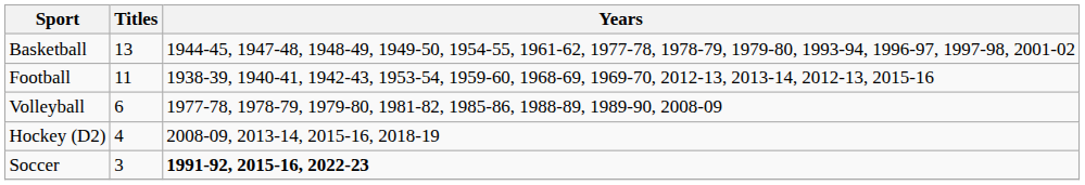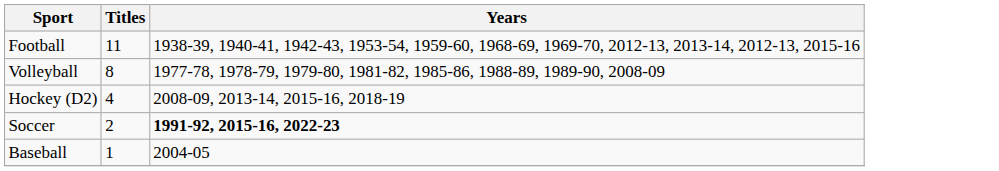 <table class="wikitable">
 <tr>
 <th>Sport</th>
 <th>Titles</th>
 <th>Years</th>
-</tr>
-<tr>
-<td>Basketball</td>
-<td>13</td>
-<td>1944-45, 1947-48, 1948-49, 1949-50, 1954-55, 1961-62, 1977-78, 1978-79, 1979-80, 1993-94, 1996-97, 1997-98, 2001-02</td>
 </tr>
 <tr>
 <td>Football</td>
 <td>11</td>
 <td>1938-39, 1940-41, 1942-43, 1953-54, 1959-60, 1968-69, 1969-70, 2012-13, 2013-14, 2012-13, 2015-16</td>
 </tr>
 <tr>
 <td>Volleyball</td>
-<td>6</td>
+<td>8</td>
 <td>1977-78, 1978-79, 1979-80, 1981-82, 1985-86, 1988-89, 1989-90, 2008-09</td>
 </tr>
 <tr>
 <td>Hockey (D2)</td>
 <td>4</td>
 <td>2008-09, 2013-14, 2015-16, 2018-19</td>
 </tr>
 <tr>
 <td>Soccer</td>
-<td>3</td>
+<td>2</td>
 <td><strong>1991-92, 2015-16, 2022-23</strong></td>
+</tr>
+<tr>
+<td>Baseball</td>
+<td>1</td>
+<td>2004-05</td>
 </tr>
 <tr>
 </tr>
 </table>
